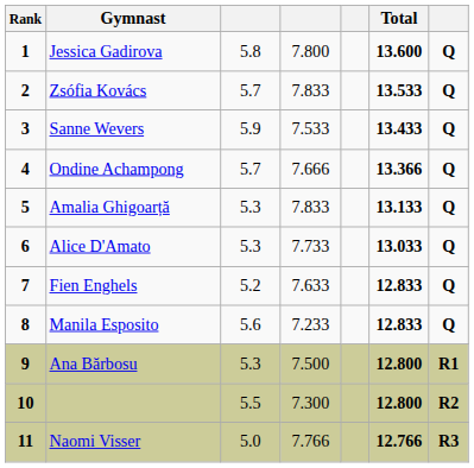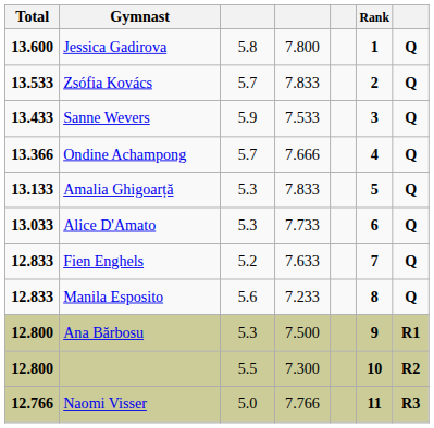 <table style="text-align:center;" class="wikitable sortable">
 <tr>
-<th scope="col" style="width:15px;"><small>Rank</small></th>
+<th scope="col" style="width:50px;">Total</th>
 <th scope="col" style="width:160px;">Gymnast</th>
 <th scope="col" style="width:50px;"><small></small></th>
 <th scope="col" style="width:50px;"><small></small></th>
 <th scope="col" style="width:20px;"><small></small></th>
-<th scope="col" style="width:50px;">Total</th>
+<th scope="col" style="width:15px;"><small>Rank</small></th>
 <th scope="col" style="width:30px;"><small></small></th>
 </tr>
 <tr>
-<td scope="row" style="text-align:center"><strong>1</strong></td>
+<td><strong>13.600</strong></td>
 <td style="height:30px; text-align:left;"> <a href='#'>Jessica Gadirova</a></td>
 <td>5.8</td>
 <td>7.800</td>
 <td></td>
-<td><strong>13.600</strong></td>
+<td scope="row" style="text-align:center"><strong>1</strong></td>
 <td><strong>Q</strong></td>
 </tr>
 <tr>
-<td scope="row" style="text-align:center"><strong>2</strong></td>
+<td><strong>13.533</strong></td>
 <td style="height:30px; text-align:left;"> <a href='#'>Zsófia Kovács</a></td>
 <td>5.7</td>
 <td>7.833</td>
 <td></td>
-<td><strong>13.533</strong></td>
+<td scope="row" style="text-align:center"><strong>2</strong></td>
 <td><strong>Q</strong></td>
 </tr>
 <tr>
-<td scope="row" style="text-align:center"><strong>3</strong></td>
+<td><strong>13.433</strong></td>
 <td style="height:30px; text-align:left;"> <a href='#'>Sanne Wevers</a></td>
 <td>5.9</td>
 <td>7.533</td>
 <td></td>
-<td><strong>13.433</strong></td>
+<td scope="row" style="text-align:center"><strong>3</strong></td>
 <td><strong>Q</strong></td>
 </tr>
 <tr>
-<td scope="row" style="text-align:center"><strong>4</strong></td>
+<td><strong>13.366</strong></td>
 <td style="height:30px; text-align:left;"> <a href='#'>Ondine Achampong</a></td>
 <td>5.7</td>
 <td>7.666</td>
 <td></td>
-<td><strong>13.366</strong></td>
+<td scope="row" style="text-align:center"><strong>4</strong></td>
 <td><strong>Q</strong></td>
 </tr>
 <tr>
-<td scope="row" style="text-align:center"><strong>5</strong></td>
+<td><strong>13.133</strong></td>
 <td style="height:30px; text-align:left;"> <a href='#'>Amalia Ghigoarță</a></td>
 <td>5.3</td>
 <td>7.833</td>
 <td></td>
-<td><strong>13.133</strong></td>
+<td scope="row" style="text-align:center"><strong>5</strong></td>
 <td><strong>Q</strong></td>
 </tr>
 <tr>
-<td scope="row" style="text-align:center"><strong>6</strong></td>
+<td><strong>13.033</strong></td>
 <td style="height:30px; text-align:left;"> <a href='#'>Alice D'Amato</a></td>
 <td>5.3</td>
 <td>7.733</td>
 <td></td>
-<td><strong>13.033</strong></td>
+<td scope="row" style="text-align:center"><strong>6</strong></td>
 <td><strong>Q</strong></td>
 </tr>
 <tr>
-<td scope="row" style="text-align:center"><strong>7</strong></td>
+<td><strong>12.833</strong></td>
 <td style="height:30px; text-align:left;"> <a href='#'>Fien Enghels</a></td>
 <td>5.2</td>
 <td>7.633</td>
 <td></td>
-<td><strong>12.833</strong></td>
+<td scope="row" style="text-align:center"><strong>7</strong></td>
 <td><strong>Q</strong></td>
 </tr>
 <tr>
-<td scope="row" style="text-align:center"><strong>8</strong></td>
+<td><strong>12.833</strong></td>
 <td style="height:30px; text-align:left;"> <a href='#'>Manila Esposito</a></td>
 <td>5.6</td>
 <td>7.233</td>
 <td></td>
-<td><strong>12.833</strong></td>
+<td scope="row" style="text-align:center"><strong>8</strong></td>
 <td><strong>Q</strong></td>
 </tr>
 <tr style="background:#cccc99;">
-<td scope="row" style="text-align:center"><strong>9</strong></td>
+<td><strong>12.800</strong></td>
 <td style="height:30px; text-align:left;"> <a href='#'>Ana Bărbosu</a></td>
 <td>5.3</td>
 <td>7.500</td>
 <td></td>
-<td><strong>12.800</strong></td>
+<td scope="row" style="text-align:center"><strong>9</strong></td>
 <td><strong>R1</strong></td>
 </tr>
 <tr style="background:#cccc99;">
-<td scope="row" style="text-align:center"><strong>10</strong></td>
+<td><strong>12.800</strong></td>
 <td style="height:30px; text-align:left;"></td>
 <td>5.5</td>
 <td>7.300</td>
 <td></td>
-<td><strong>12.800</strong></td>
+<td scope="row" style="text-align:center"><strong>10</strong></td>
 <td><strong>R2</strong></td>
 </tr>
 <tr style="background:#cccc99;">
-<td scope="row" style="text-align:center"><strong>11</strong></td>
+<td><strong>12.766</strong></td>
 <td style="height:30px; text-align:left;"> <a href='#'>Naomi Visser</a></td>
 <td>5.0</td>
 <td>7.766</td>
 <td></td>
-<td><strong>12.766</strong></td>
+<td scope="row" style="text-align:center"><strong>11</strong></td>
 <td><strong>R3</strong></td>
 </tr>
 </table>
